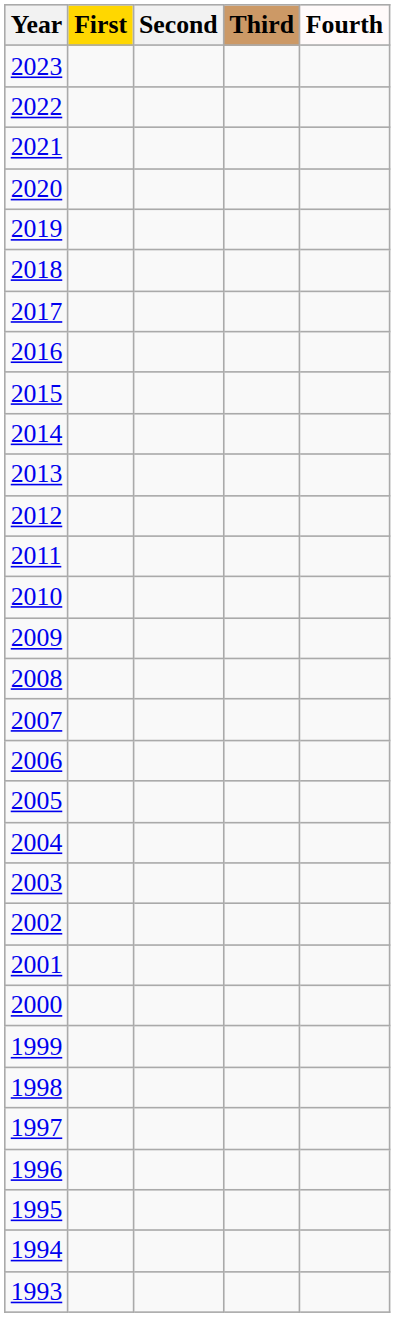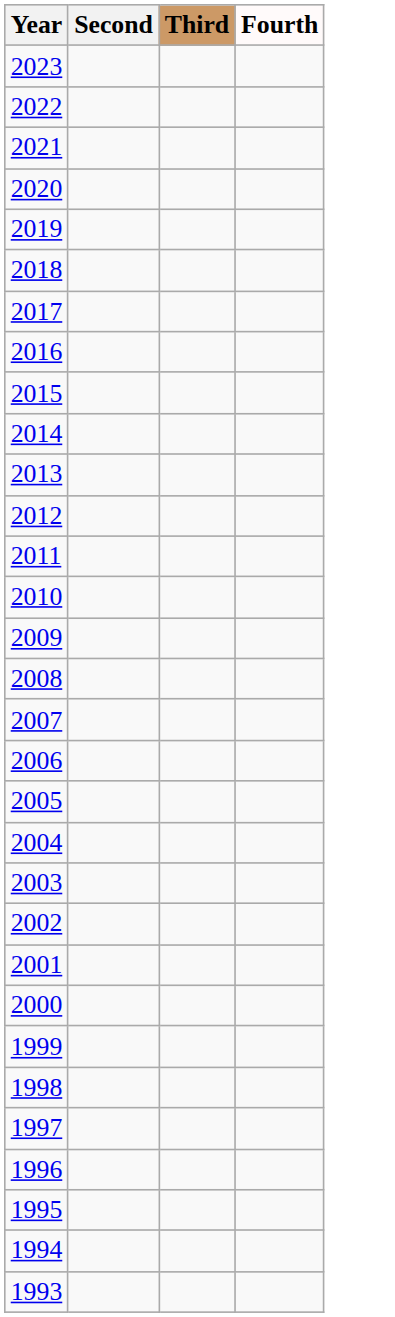 <table class="wikitable">
 <tr>
 <th>Year</th>
-<th style="background-color:gold;">First</th>
 <th style="background-color:silver:">Second</th>
 <th style="background-color:#c96;">Third</th>
 <th style="background-color:snow;">Fourth</th>
 </tr>
 <tr>
 <td><a href='#'>2023</a></td>
 <td></td>
 <td></td>
 <td></td>
-<td></td>
 </tr>
 <tr>
 <td><a href='#'>2022</a></td>
-<td></td>
 <td></td>
 <td></td>
 <td></td>
 </tr>
 <tr>
 <td><a href='#'>2021</a></td>
 <td></td>
 <td></td>
 <td></td>
-<td></td>
 </tr>
 <tr>
 <td><a href='#'>2020</a></td>
-<td></td>
 <td></td>
 <td></td>
 <td></td>
 </tr>
 <tr>
 <td><a href='#'>2019</a></td>
 <td></td>
 <td></td>
 <td></td>
-<td></td>
 </tr>
 <tr>
 <td><a href='#'>2018</a></td>
-<td></td>
 <td></td>
 <td></td>
 <td></td>
 </tr>
 <tr>
 <td><a href='#'>2017</a></td>
 <td></td>
 <td></td>
 <td></td>
-<td></td>
 </tr>
 <tr>
 <td><a href='#'>2016</a></td>
-<td></td>
 <td></td>
 <td></td>
 <td></td>
 </tr>
 <tr>
 <td><a href='#'>2015</a></td>
 <td></td>
 <td></td>
 <td></td>
-<td></td>
 </tr>
 <tr>
 <td><a href='#'>2014</a></td>
-<td></td>
 <td></td>
 <td></td>
 <td></td>
 </tr>
 <tr>
 <td><a href='#'>2013</a></td>
 <td></td>
 <td></td>
 <td></td>
-<td></td>
 </tr>
 <tr>
 <td><a href='#'>2012</a></td>
-<td></td>
 <td></td>
 <td></td>
 <td></td>
 </tr>
 <tr>
 <td><a href='#'>2011</a></td>
 <td></td>
 <td></td>
 <td></td>
-<td></td>
 </tr>
 <tr>
 <td><a href='#'>2010</a></td>
-<td></td>
 <td></td>
 <td></td>
 <td></td>
 </tr>
 <tr>
 <td><a href='#'>2009</a></td>
 <td></td>
 <td></td>
 <td></td>
-<td></td>
 </tr>
 <tr>
 <td><a href='#'>2008</a></td>
-<td></td>
 <td></td>
 <td></td>
 <td></td>
 </tr>
 <tr>
 <td><a href='#'>2007</a></td>
 <td></td>
 <td></td>
 <td></td>
-<td></td>
 </tr>
 <tr>
 <td><a href='#'>2006</a></td>
-<td></td>
 <td></td>
 <td></td>
 <td></td>
 </tr>
 <tr>
 <td><a href='#'>2005</a></td>
 <td></td>
 <td></td>
 <td></td>
-<td></td>
 </tr>
 <tr>
 <td><a href='#'>2004</a></td>
-<td></td>
 <td></td>
 <td></td>
 <td></td>
 </tr>
 <tr>
 <td><a href='#'>2003</a></td>
 <td></td>
 <td></td>
 <td></td>
-<td></td>
 </tr>
 <tr>
 <td><a href='#'>2002</a></td>
-<td></td>
 <td></td>
 <td></td>
 <td></td>
 </tr>
 <tr>
 <td><a href='#'>2001</a></td>
 <td></td>
 <td></td>
 <td></td>
-<td></td>
 </tr>
 <tr>
 <td><a href='#'>2000</a></td>
-<td></td>
 <td></td>
 <td></td>
 <td></td>
 </tr>
 <tr>
 <td><a href='#'>1999</a></td>
 <td></td>
 <td></td>
 <td></td>
-<td></td>
 </tr>
 <tr>
 <td><a href='#'>1998</a></td>
-<td></td>
 <td></td>
 <td></td>
 <td></td>
 </tr>
 <tr>
 <td><a href='#'>1997</a></td>
 <td></td>
 <td></td>
 <td></td>
-<td></td>
 </tr>
 <tr>
 <td><a href='#'>1996</a></td>
-<td></td>
 <td></td>
 <td></td>
 <td></td>
 </tr>
 <tr>
 <td><a href='#'>1995</a></td>
 <td></td>
 <td></td>
 <td></td>
-<td></td>
 </tr>
 <tr>
 <td><a href='#'>1994</a></td>
-<td></td>
 <td></td>
 <td></td>
 <td></td>
 </tr>
 <tr>
 <td><a href='#'>1993</a></td>
 <td></td>
 <td></td>
 <td></td>
-<td></td>
 </tr>
 </table>
